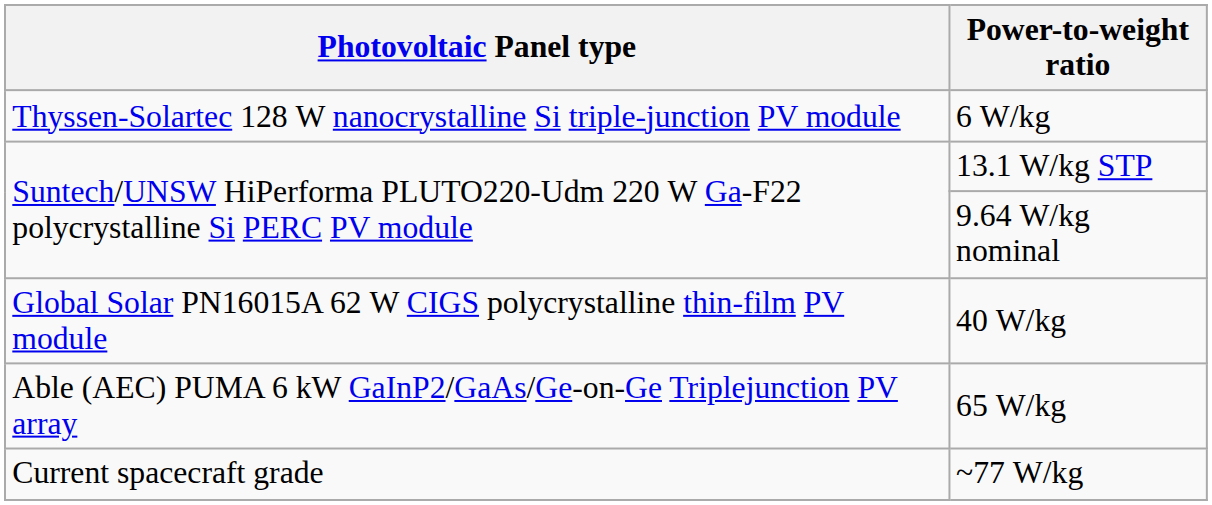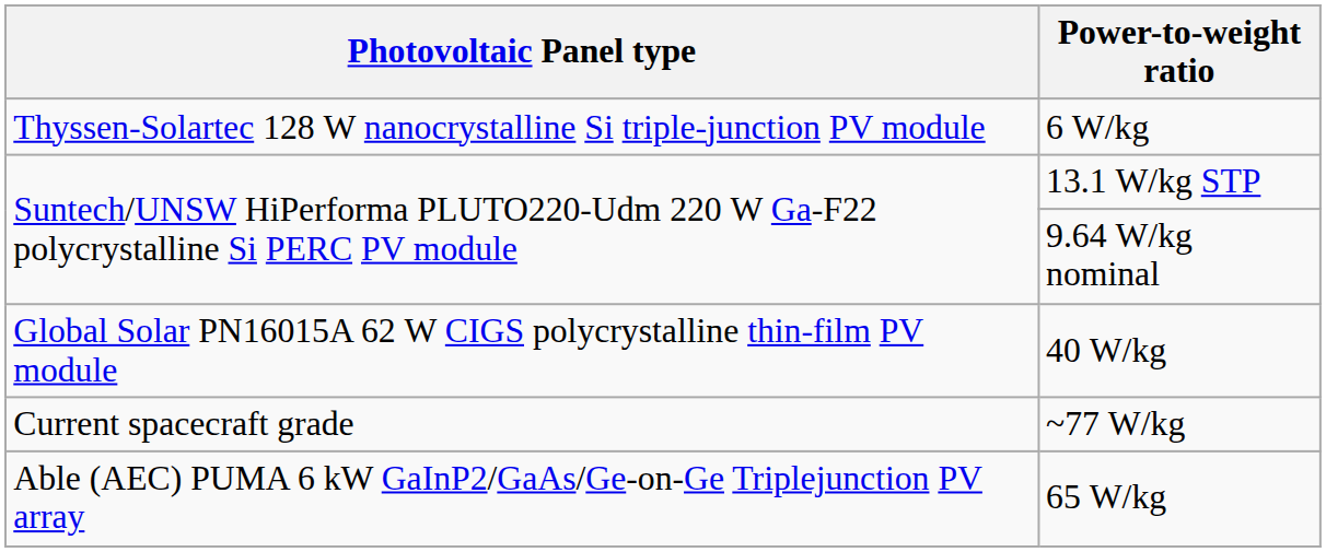 <table class="wikitable">
 <tr>
 <th><a href='#'>Photovoltaic</a> Panel type</th>
 <th>Power-to-weight ratio</th>
 </tr>
 <tr>
 <td><a href='#'>Thyssen-Solartec</a> 128 W <a href='#'>nanocrystalline</a> <a href='#'>Si</a> <a href='#'>triple-junction</a> <a href='#'>PV module</a></td>
 <td>6 W/kg</td>
 </tr>
 <tr>
 <td rowspan=2><a href='#'>Suntech</a>/<a href='#'>UNSW</a> HiPerforma PLUTO220-Udm 220 W <a href='#'>Ga</a>-F22 polycrystalline <a href='#'>Si</a> <a href='#'>PERC</a> <a href='#'>PV module</a></td>
 <td>13.1 W/kg <a href='#'>STP</a> </td>
 </tr>
 <tr>
 <td>9.64 W/kg nominal </td>
 </tr>
 <tr>
 <td><a href='#'>Global Solar</a> PN16015A 62 W <a href='#'>CIGS</a> polycrystalline <a href='#'>thin-film</a> <a href='#'>PV module</a></td>
 <td>40 W/kg </td>
 </tr>
 <tr>
+<td>Current spacecraft grade</td>
+<td>~77 W/kg </td>
+</tr>
+<tr>
 <td>Able (AEC) PUMA 6 kW <a href='#'>GaInP2</a>/<a href='#'>GaAs</a>/<a href='#'>Ge</a>-on-<a href='#'>Ge</a> <a href='#'>Triplejunction</a> <a href='#'>PV array</a></td>
 <td>65 W/kg</td>
 </tr>
-<tr>
-<td>Current spacecraft grade</td>
-<td>~77 W/kg </td>
-</tr>
 </table>
